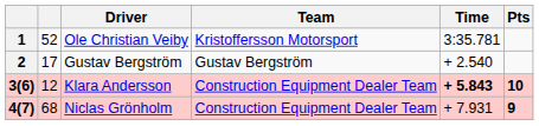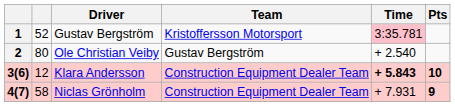 <table class="wikitable" style="font-size:95%">
 <tr>
 <th></th>
 <th></th>
 <th>Driver</th>
 <th>Team</th>
 <th>Time</th>
 <th>Pts</th>
 </tr>
 <tr>
 <th>1</th>
 <td>52</td>
-<td> <a href='#'>Ole Christian Veiby</a></td>
+<td> Gustav Bergström</td>
 <td><a href='#'>Kristoffersson Motorsport</a></td>
-<td>3:35.781</td>
+<td style="background: pink;">3:35.781</td>
 <td></td>
 </tr>
 <tr>
 <th>2</th>
-<td>17</td>
-<td> Gustav Bergström</td>
+<td>80</td>
+<td> <a href='#'>Ole Christian Veiby</a></td>
 <td>Gustav Bergström</td>
 <td>+ 2.540</td>
 <td></td>
 </tr>
 <tr>
 <th style="background:#ffcccc;">3(6)</th>
 <td style="background:#ffcccc;">12</td>
 <td style="background:#ffcccc;"> <a href='#'>Klara Andersson</a></td>
 <td style="background:#ffcccc;"><a href='#'>Construction Equipment Dealer Team</a></td>
 <td style="background:#ffcccc;"><strong>+ 5.843</strong></td>
 <td style="background:#ffcccc;"><strong>10</strong></td>
 </tr>
 <tr>
 <th style="background:#ffcccc;">4(7)</th>
-<td style="background:#ffcccc;">68</td>
+<td style="background:#ffcccc;">58</td>
 <td style="background:#ffcccc;"> <a href='#'>Niclas Grönholm</a></td>
 <td style="background:#ffcccc;"><a href='#'>Construction Equipment Dealer Team</a></td>
 <td style="background:#ffcccc;">+ 7.931</td>
 <td style="background:#ffcccc;"><strong>9</strong></td>
 </tr>
 </table>
